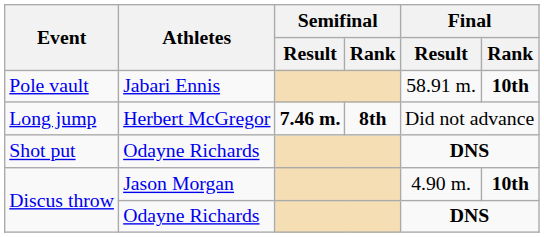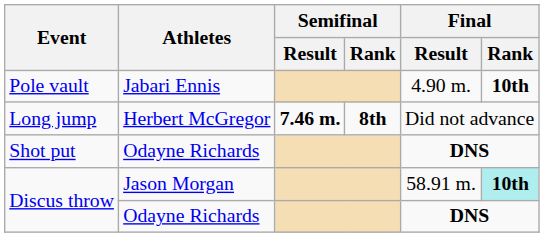 <table class="wikitable" border="1" style="font-size:90%">
 <tr>
 <th rowspan=2>Event</th>
 <th rowspan=2>Athletes</th>
 <th colspan=2>Semifinal</th>
 <th colspan=2>Final</th>
 </tr>
 <tr>
 <th>Result</th>
 <th>Rank</th>
 <th>Result</th>
 <th>Rank</th>
 </tr>
 <tr>
 <td><a href='#'>Pole vault</a></td>
 <td><a href='#'>Jabari Ennis</a></td>
 <td align=center colspan=2 bgcolor=wheat></td>
-<td align=center>58.91 m.</td>
+<td align=center>4.90 m.</td>
 <td align=center><strong>10th</strong></td>
 </tr>
 <tr>
 <td><a href='#'>Long jump</a></td>
 <td><a href='#'>Herbert McGregor</a></td>
 <td align=center><strong>7.46 m.</strong></td>
 <td align=center><strong>8th</strong></td>
 <td align="center" colspan="7">Did not advance</td>
 </tr>
 <tr>
 <td><a href='#'>Shot put</a></td>
 <td><a href='#'>Odayne Richards</a></td>
 <td colspan=2 bgcolor=wheat></td>
 <td align=center colspan=2><strong>DNS</strong></td>
 </tr>
 <tr>
 <td rowspan=2><a href='#'>Discus throw</a></td>
 <td><a href='#'>Jason Morgan</a></td>
 <td colspan=2 bgcolor=wheat></td>
-<td align=center>4.90 m.</td>
-<td align=center><strong>10th</strong></td>
+<td align=center>58.91 m.</td>
+<td align=center style="background: paleturquoise;"><strong>10th</strong></td>
 </tr>
 <tr>
 <td><a href='#'>Odayne Richards</a></td>
 <td colspan=2 bgcolor=wheat></td>
 <td align=center colspan=2><strong>DNS</strong></td>
 </tr>
 </table>
